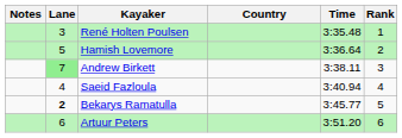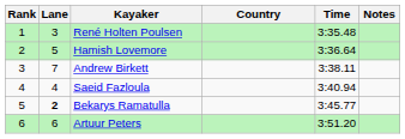 <table class="wikitable sortable" style="text-align:center;">
 <tr>
-<th width=50>Notes</th>
+<th width=30>Rank</th>
 <th width=30>Lane</th>
 <th width=175>Kayaker</th>
 <th width=150>Country</th>
 <th width=30>Time</th>
-<th width=30>Rank</th>
+<th width=50>Notes</th>
 </tr>
 <tr bgcolor=bbf3bb>
-<td></td>
+<td>1</td>
 <td>3</td>
 <td align=left><a href='#'>René Holten Poulsen</a></td>
 <td align=left></td>
 <td>3:35.48</td>
-<td>1</td>
+<td></td>
 </tr>
 <tr bgcolor=bbf3bb>
-<td></td>
+<td>2</td>
 <td>5</td>
 <td align=left><a href='#'>Hamish Lovemore</a></td>
 <td align=left></td>
 <td>3:36.64</td>
-<td>2</td>
+<td></td>
 </tr>
 <tr>
-<td></td>
-<td style="background: lightgreen;">7</td>
+<td>3</td>
+<td>7</td>
 <td align=left><a href='#'>Andrew Birkett</a></td>
 <td align=left></td>
 <td>3:38.11</td>
-<td>3</td>
+<td></td>
 </tr>
 <tr>
-<td></td>
+<td>4</td>
 <td>4</td>
 <td align=left><a href='#'>Saeid Fazloula</a></td>
 <td align=left></td>
 <td>3:40.94</td>
-<td>4</td>
+<td></td>
 </tr>
 <tr>
-<td></td>
+<td>5</td>
 <td><strong>2</strong></td>
 <td align=left><a href='#'>Bekarys Ramatulla</a></td>
 <td align=left></td>
 <td>3:45.77</td>
-<td>5</td>
+<td></td>
 </tr>
 <tr bgcolor=bbf3bb>
-<td></td>
+<td>6</td>
 <td>6</td>
 <td align=left><a href='#'>Artuur Peters</a></td>
 <td align=left></td>
 <td>3:51.20</td>
-<td>6</td>
+<td></td>
 </tr>
 </table>
